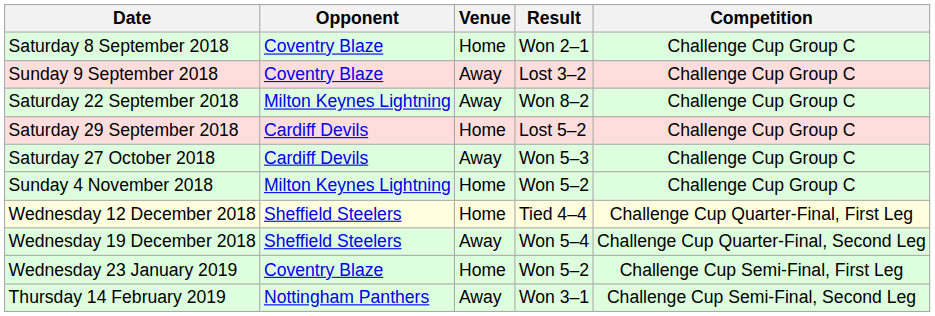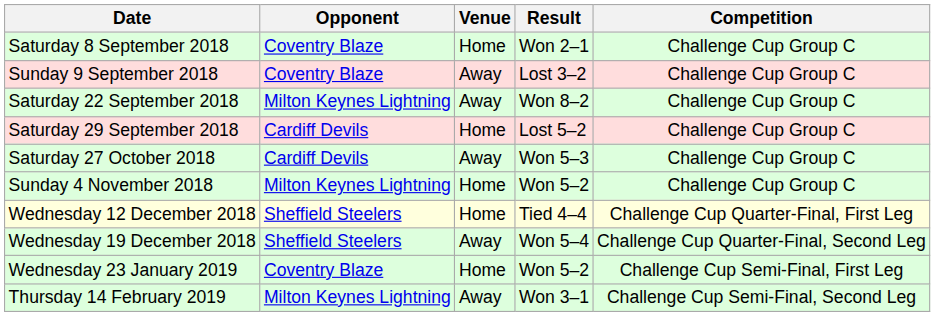 <table class="wikitable">
 <tr>
 <th>Date</th>
 <th>Opponent</th>
 <th>Venue</th>
 <th>Result</th>
 <th>Competition</th>
 </tr>
 <tr style="background: #ddffdd;">
 <td>Saturday 8 September 2018</td>
 <td><a href='#'>Coventry Blaze</a></td>
 <td>Home</td>
 <td>Won 2–1</td>
 <td align="center">Challenge Cup Group C</td>
 </tr>
 <tr style="background: #ffdddd;">
 <td>Sunday 9 September 2018</td>
 <td><a href='#'>Coventry Blaze</a></td>
 <td>Away</td>
 <td>Lost 3–2</td>
 <td align="center">Challenge Cup Group C</td>
 </tr>
 <tr style="background: #ddffdd;">
 <td>Saturday 22 September 2018</td>
 <td><a href='#'>Milton Keynes Lightning</a></td>
 <td>Away</td>
 <td>Won 8–2</td>
 <td align="center">Challenge Cup Group C</td>
 </tr>
 <tr style="background: #ffdddd;">
 <td>Saturday 29 September 2018</td>
 <td><a href='#'>Cardiff Devils</a></td>
 <td>Home</td>
 <td>Lost 5–2</td>
 <td align="center">Challenge Cup Group C</td>
 </tr>
 <tr style="background: #ddffdd;">
 <td>Saturday 27 October 2018</td>
 <td><a href='#'>Cardiff Devils</a></td>
 <td>Away</td>
 <td>Won 5–3</td>
 <td align="center">Challenge Cup Group C</td>
 </tr>
 <tr style="background: #ddffdd;">
 <td>Sunday 4 November 2018</td>
 <td><a href='#'>Milton Keynes Lightning</a></td>
 <td>Home</td>
 <td>Won 5–2</td>
 <td align="center">Challenge Cup Group C</td>
 </tr>
 <tr style="background: #ffffdd">
 <td>Wednesday 12 December 2018</td>
 <td><a href='#'>Sheffield Steelers</a></td>
 <td>Home</td>
 <td>Tied 4–4</td>
 <td align="center">Challenge Cup Quarter-Final, First Leg</td>
 </tr>
 <tr style="background: #ddffdd;">
 <td>Wednesday 19 December 2018</td>
 <td><a href='#'>Sheffield Steelers</a></td>
 <td>Away</td>
 <td>Won 5–4</td>
 <td align="center">Challenge Cup Quarter-Final, Second Leg</td>
 </tr>
 <tr style="background: #ddffdd;">
 <td>Wednesday 23 January 2019</td>
 <td><a href='#'>Coventry Blaze</a></td>
 <td>Home</td>
 <td>Won 5–2</td>
 <td align="center">Challenge Cup Semi-Final, First Leg</td>
 </tr>
 <tr style="background: #ddffdd;">
 <td>Thursday 14 February 2019</td>
-<td><a href='#'>Nottingham Panthers</a></td>
+<td><a href='#'>Milton Keynes Lightning</a></td>
 <td>Away</td>
 <td>Won 3–1</td>
 <td align="center">Challenge Cup Semi-Final, Second Leg</td>
 </tr>
 </table>
